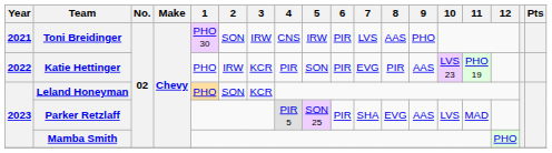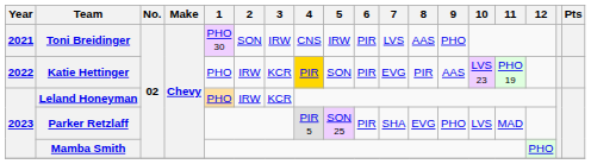 <table class="wikitable" style="text-align:center; font-size:75%">
 <tr>
 <th>Year</th>
 <th>Team</th>
 <th>No.</th>
 <th>Make</th>
 <th>1</th>
 <th>2</th>
 <th>3</th>
 <th>4</th>
 <th>5</th>
 <th>6</th>
 <th>7</th>
 <th>8</th>
 <th>9</th>
 <th>10</th>
 <th>11</th>
 <th>12</th>
 <th></th>
 <th>Pts</th>
 </tr>
 <tr>
 <th><a href='#'>2021</a></th>
 <th><a href='#'>Toni Breidinger</a></th>
 <th rowspan=5>02</th>
 <th rowspan=5><a href='#'>Chevy</a></th>
 <td style="background:#EFCFFF;"><a href='#'>PHO</a><br><small>30</small></td>
 <td><a href='#'>SON</a></td>
 <td><a href='#'>IRW</a></td>
 <td><a href='#'>CNS</a></td>
 <td><a href='#'>IRW</a></td>
 <td><a href='#'>PIR</a></td>
 <td><a href='#'>LVS</a></td>
 <td><a href='#'>AAS</a></td>
 <td><a href='#'>PHO</a></td>
 <td colspan=3></td>
 <th></th>
 <th></th>
 </tr>
 <tr>
 <th><a href='#'>2022</a></th>
 <th><a href='#'>Katie Hettinger</a></th>
 <td><a href='#'>PHO</a></td>
 <td><a href='#'>IRW</a></td>
 <td><a href='#'>KCR</a></td>
-<td><a href='#'>PIR</a></td>
+<td style="background: gold;"><a href='#'>PIR</a></td>
 <td><a href='#'>SON</a></td>
 <td><a href='#'>PIR</a></td>
 <td><a href='#'>EVG</a></td>
 <td><a href='#'>PIR</a></td>
 <td><a href='#'>AAS</a></td>
 <td style="background:#EFCFFF;"><a href='#'>LVS</a><br><small>23</small></td>
 <td style="background:#DFFFDF;"><a href='#'>PHO</a><br><small>19</small></td>
 <td></td>
 <th></th>
 <th></th>
 </tr>
 <tr>
 <th rowspan=3><a href='#'>2023</a></th>
 <th><a href='#'>Leland Honeyman</a></th>
 <td style="background:#FFDF9F;"><a href='#'>PHO</a><br></td>
-<td><a href='#'>SON</a></td>
+<td><a href='#'>IRW</a></td>
 <td><a href='#'>KCR</a></td>
 <td colspan=9></td>
 <th rowspan=3></th>
 <th rowspan=3></th>
 </tr>
 <tr>
 <th><a href='#'>Parker Retzlaff</a></th>
 <td colspan=3></td>
 <td style="background:#DFDFDF;"><a href='#'>PIR</a><br><small>5</small></td>
 <td style="background:#EFCFFF;"><a href='#'>SON</a><br><small>25</small></td>
 <td><a href='#'>PIR</a></td>
 <td><a href='#'>SHA</a></td>
 <td><a href='#'>EVG</a></td>
-<td><a href='#'>AAS</a></td>
+<td><a href='#'>PHO</a></td>
 <td><a href='#'>LVS</a></td>
 <td><a href='#'>MAD</a></td>
 <td></td>
 </tr>
 <tr>
 <th><a href='#'>Mamba Smith</a></th>
 <td colspan=11></td>
 <td style="background:#DFFFDF;"><a href='#'>PHO</a><br></td>
 </tr>
 <tr>
 </tr>
 </table>
